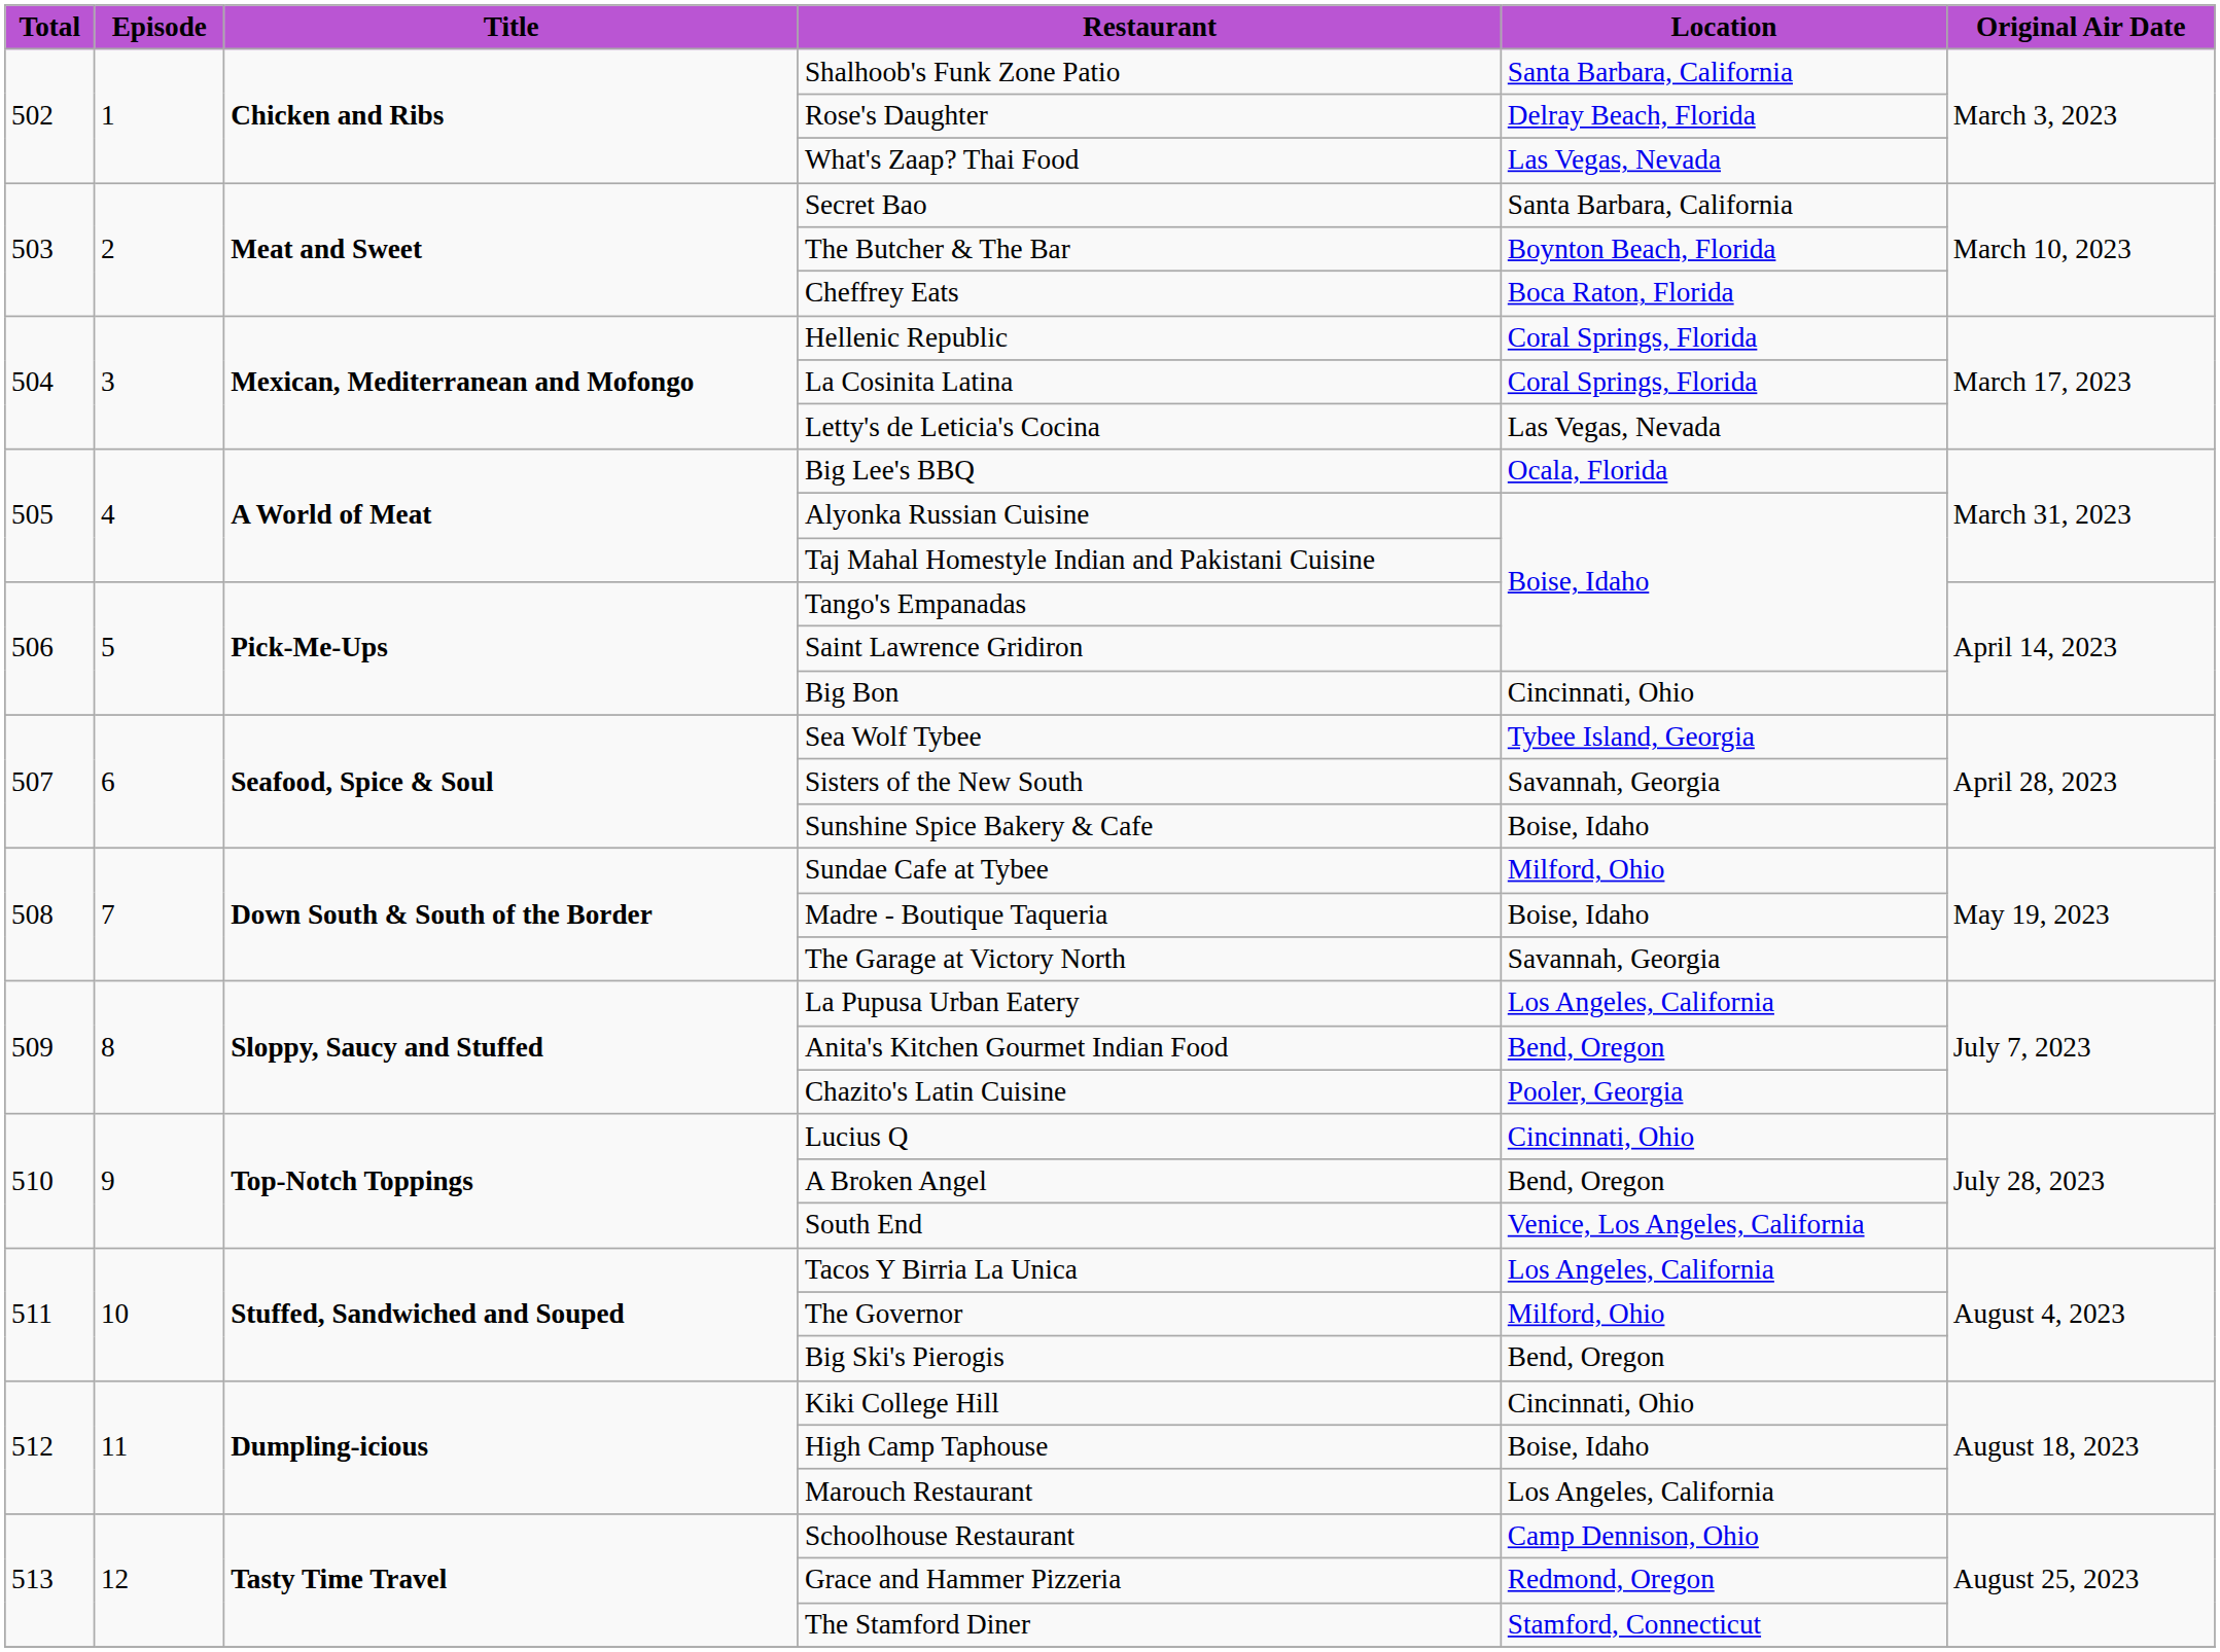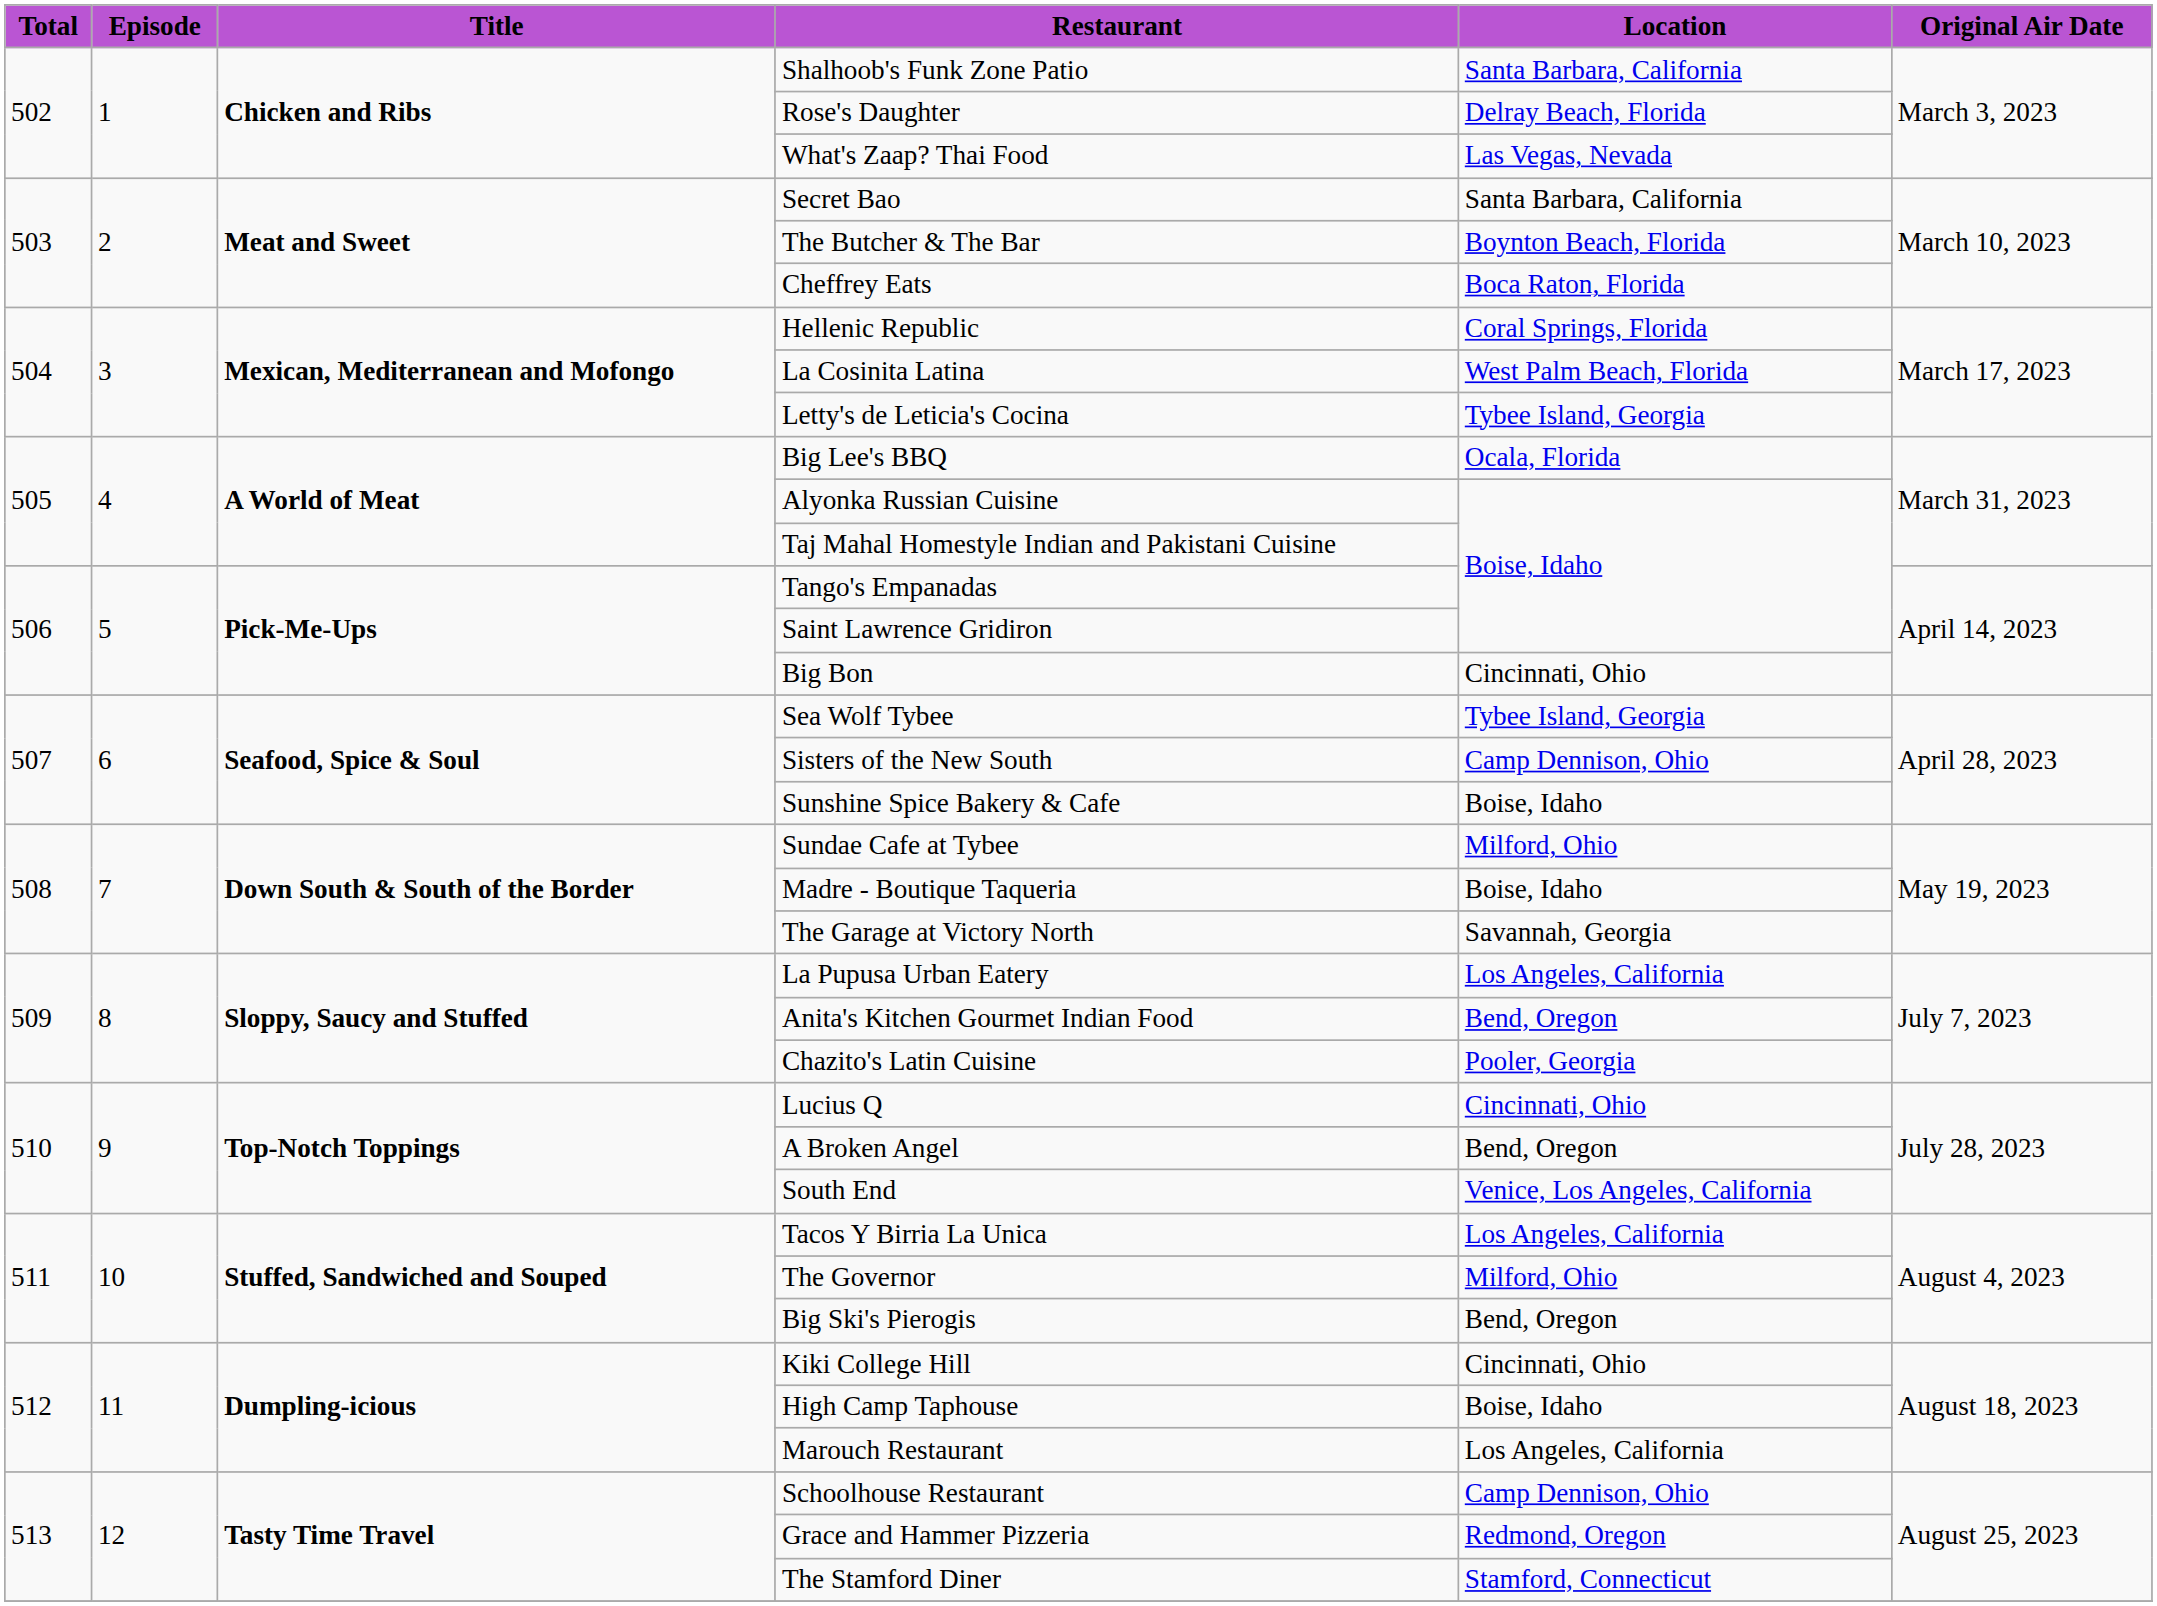 <table class="wikitable" style="width: 100%;">
 <tr>
 <th # style="background:#BA55D3;">Total</th>
 <th # style="background:#BA55D3;">Episode</th>
 <th # style="background:#BA55D3;">Title</th>
 <th # style="background:#BA55D3;">Restaurant</th>
 <th # style="background:#BA55D3;">Location</th>
 <th # style="background:#BA55D3;">Original Air Date</th>
 </tr>
 <tr>
 <td rowspan="3">502</td>
 <td rowspan="3">1</td>
 <td rowspan="3"><strong>Chicken and Ribs</strong></td>
 <td>Shalhoob's Funk Zone Patio</td>
 <td><a href='#'>Santa Barbara, California</a></td>
 <td rowspan="3">March 3, 2023</td>
 </tr>
 <tr>
 <td>Rose's Daughter</td>
 <td><a href='#'>Delray Beach, Florida</a></td>
 </tr>
 <tr>
 <td>What's Zaap? Thai Food</td>
 <td><a href='#'>Las Vegas, Nevada</a></td>
 </tr>
 <tr>
 <td rowspan="3">503</td>
 <td rowspan="3">2</td>
 <td rowspan="3"><strong>Meat and Sweet</strong></td>
 <td>Secret Bao</td>
 <td>Santa Barbara, California</td>
 <td rowspan="3">March 10, 2023</td>
 </tr>
 <tr>
 <td>The Butcher & The Bar</td>
 <td><a href='#'>Boynton Beach, Florida</a></td>
 </tr>
 <tr>
 <td>Cheffrey Eats</td>
 <td><a href='#'>Boca Raton, Florida</a></td>
 </tr>
 <tr>
 <td rowspan="3">504</td>
 <td rowspan="3">3</td>
 <td rowspan="3"><strong>Mexican, Mediterranean and Mofongo</strong></td>
 <td>Hellenic Republic</td>
 <td><a href='#'>Coral Springs, Florida</a></td>
 <td rowspan="3">March 17, 2023</td>
 </tr>
 <tr>
 <td>La Cosinita Latina</td>
-<td><a href='#'>Coral Springs, Florida</a></td>
+<td><a href='#'>West Palm Beach, Florida</a></td>
 </tr>
 <tr>
 <td>Letty's de Leticia's Cocina</td>
-<td>Las Vegas, Nevada</td>
+<td><a href='#'>Tybee Island, Georgia</a></td>
 </tr>
 <tr>
 <td rowspan="3">505</td>
 <td rowspan="3">4</td>
 <td rowspan="3"><strong>A World of Meat</strong></td>
 <td>Big Lee's BBQ</td>
 <td><a href='#'>Ocala, Florida</a></td>
 <td rowspan="3">March 31, 2023</td>
 </tr>
 <tr>
 <td>Alyonka Russian Cuisine</td>
 <td rowspan="4"><a href='#'>Boise, Idaho</a></td>
 </tr>
 <tr>
 <td>Taj Mahal Homestyle Indian and Pakistani Cuisine</td>
 </tr>
 <tr>
 <td rowspan="3">506</td>
 <td rowspan="3">5</td>
 <td rowspan="3"><strong>Pick-Me-Ups</strong></td>
 <td>Tango's Empanadas</td>
 <td rowspan="3">April 14, 2023</td>
 </tr>
 <tr>
 <td>Saint Lawrence Gridiron</td>
 </tr>
 <tr>
 <td>Big Bon</td>
 <td>Cincinnati, Ohio</td>
 </tr>
 <tr>
 <td rowspan="3">507</td>
 <td rowspan="3">6</td>
 <td rowspan="3"><strong>Seafood, Spice & Soul</strong></td>
 <td>Sea Wolf Tybee</td>
 <td><a href='#'>Tybee Island, Georgia</a></td>
 <td rowspan="3">April 28, 2023</td>
 </tr>
 <tr>
 <td>Sisters of the New South</td>
-<td>Savannah, Georgia</td>
+<td><a href='#'>Camp Dennison, Ohio</a></td>
 </tr>
 <tr>
 <td>Sunshine Spice Bakery & Cafe</td>
 <td>Boise, Idaho</td>
 </tr>
 <tr>
 <td rowspan="3">508</td>
 <td rowspan="3">7</td>
 <td rowspan="3"><strong>Down South & South of the Border</strong></td>
 <td>Sundae Cafe at Tybee</td>
 <td><a href='#'>Milford, Ohio</a></td>
 <td rowspan="3">May 19, 2023</td>
 </tr>
 <tr>
 <td>Madre - Boutique Taqueria</td>
 <td>Boise, Idaho</td>
 </tr>
 <tr>
 <td>The Garage at Victory North</td>
 <td>Savannah, Georgia</td>
 </tr>
 <tr>
 <td rowspan="3">509</td>
 <td rowspan="3">8</td>
 <td rowspan="3"><strong>Sloppy, Saucy and Stuffed</strong></td>
 <td>La Pupusa Urban Eatery</td>
 <td><a href='#'>Los Angeles, California</a></td>
 <td rowspan="3">July 7, 2023</td>
 </tr>
 <tr>
 <td>Anita's Kitchen Gourmet Indian Food</td>
 <td><a href='#'>Bend, Oregon</a></td>
 </tr>
 <tr>
 <td>Chazito's Latin Cuisine</td>
 <td><a href='#'>Pooler, Georgia</a></td>
 </tr>
 <tr>
 <td rowspan="3">510</td>
 <td rowspan="3">9</td>
 <td rowspan="3"><strong>Top-Notch Toppings</strong></td>
 <td>Lucius Q</td>
 <td><a href='#'>Cincinnati, Ohio</a></td>
 <td rowspan="3">July 28, 2023</td>
 </tr>
 <tr>
 <td>A Broken Angel</td>
 <td>Bend, Oregon</td>
 </tr>
 <tr>
 <td>South End</td>
 <td><a href='#'>Venice, Los Angeles, California</a></td>
 </tr>
 <tr>
 <td rowspan="3">511</td>
 <td rowspan="3">10</td>
 <td rowspan="3"><strong>Stuffed, Sandwiched and Souped</strong></td>
 <td>Tacos Y Birria La Unica</td>
 <td><a href='#'>Los Angeles, California</a></td>
 <td rowspan="3">August 4, 2023</td>
 </tr>
 <tr>
 <td>The Governor</td>
 <td><a href='#'>Milford, Ohio</a></td>
 </tr>
 <tr>
 <td>Big Ski's Pierogis</td>
 <td>Bend, Oregon</td>
 </tr>
 <tr>
 <td rowspan="3">512</td>
 <td rowspan="3">11</td>
 <td rowspan="3"><strong>Dumpling-icious</strong></td>
 <td>Kiki College Hill</td>
 <td>Cincinnati, Ohio</td>
 <td rowspan="3">August 18, 2023</td>
 </tr>
 <tr>
 <td>High Camp Taphouse</td>
 <td>Boise, Idaho</td>
 </tr>
 <tr>
 <td>Marouch Restaurant</td>
 <td>Los Angeles, California</td>
 </tr>
 <tr>
 <td rowspan="3">513</td>
 <td rowspan="3">12</td>
 <td rowspan="3"><strong>Tasty Time Travel</strong></td>
 <td>Schoolhouse Restaurant</td>
 <td><a href='#'>Camp Dennison, Ohio</a></td>
 <td rowspan="3">August 25, 2023</td>
 </tr>
 <tr>
 <td>Grace and Hammer Pizzeria</td>
 <td><a href='#'>Redmond, Oregon</a></td>
 </tr>
 <tr>
 <td>The Stamford Diner</td>
 <td><a href='#'>Stamford, Connecticut</a></td>
 </tr>
 <tr>
 </tr>
 </table>
